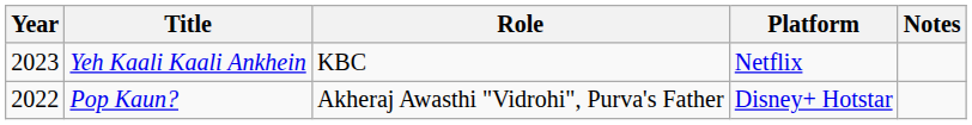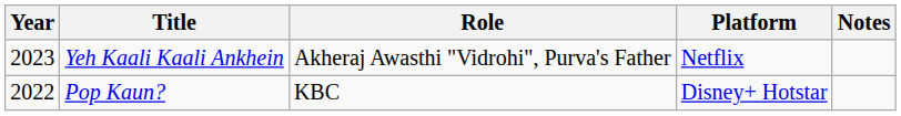 <table class="wikitable">
 <tr>
 <th>Year</th>
 <th>Title</th>
 <th>Role</th>
 <th>Platform</th>
 <th>Notes</th>
 </tr>
 <tr>
 <td>2023</td>
 <td><em><a href='#'>Yeh Kaali Kaali Ankhein</a></em></td>
-<td>KBC</td>
+<td>Akheraj Awasthi "Vidrohi", Purva's Father</td>
 <td><a href='#'>Netflix</a></td>
 <td></td>
 </tr>
 <tr>
 <td>2022</td>
 <td><em><a href='#'>Pop Kaun?</a></em></td>
-<td>Akheraj Awasthi "Vidrohi", Purva's Father</td>
+<td>KBC</td>
 <td><a href='#'>Disney+ Hotstar</a></td>
 <td></td>
 </tr>
 </table>
